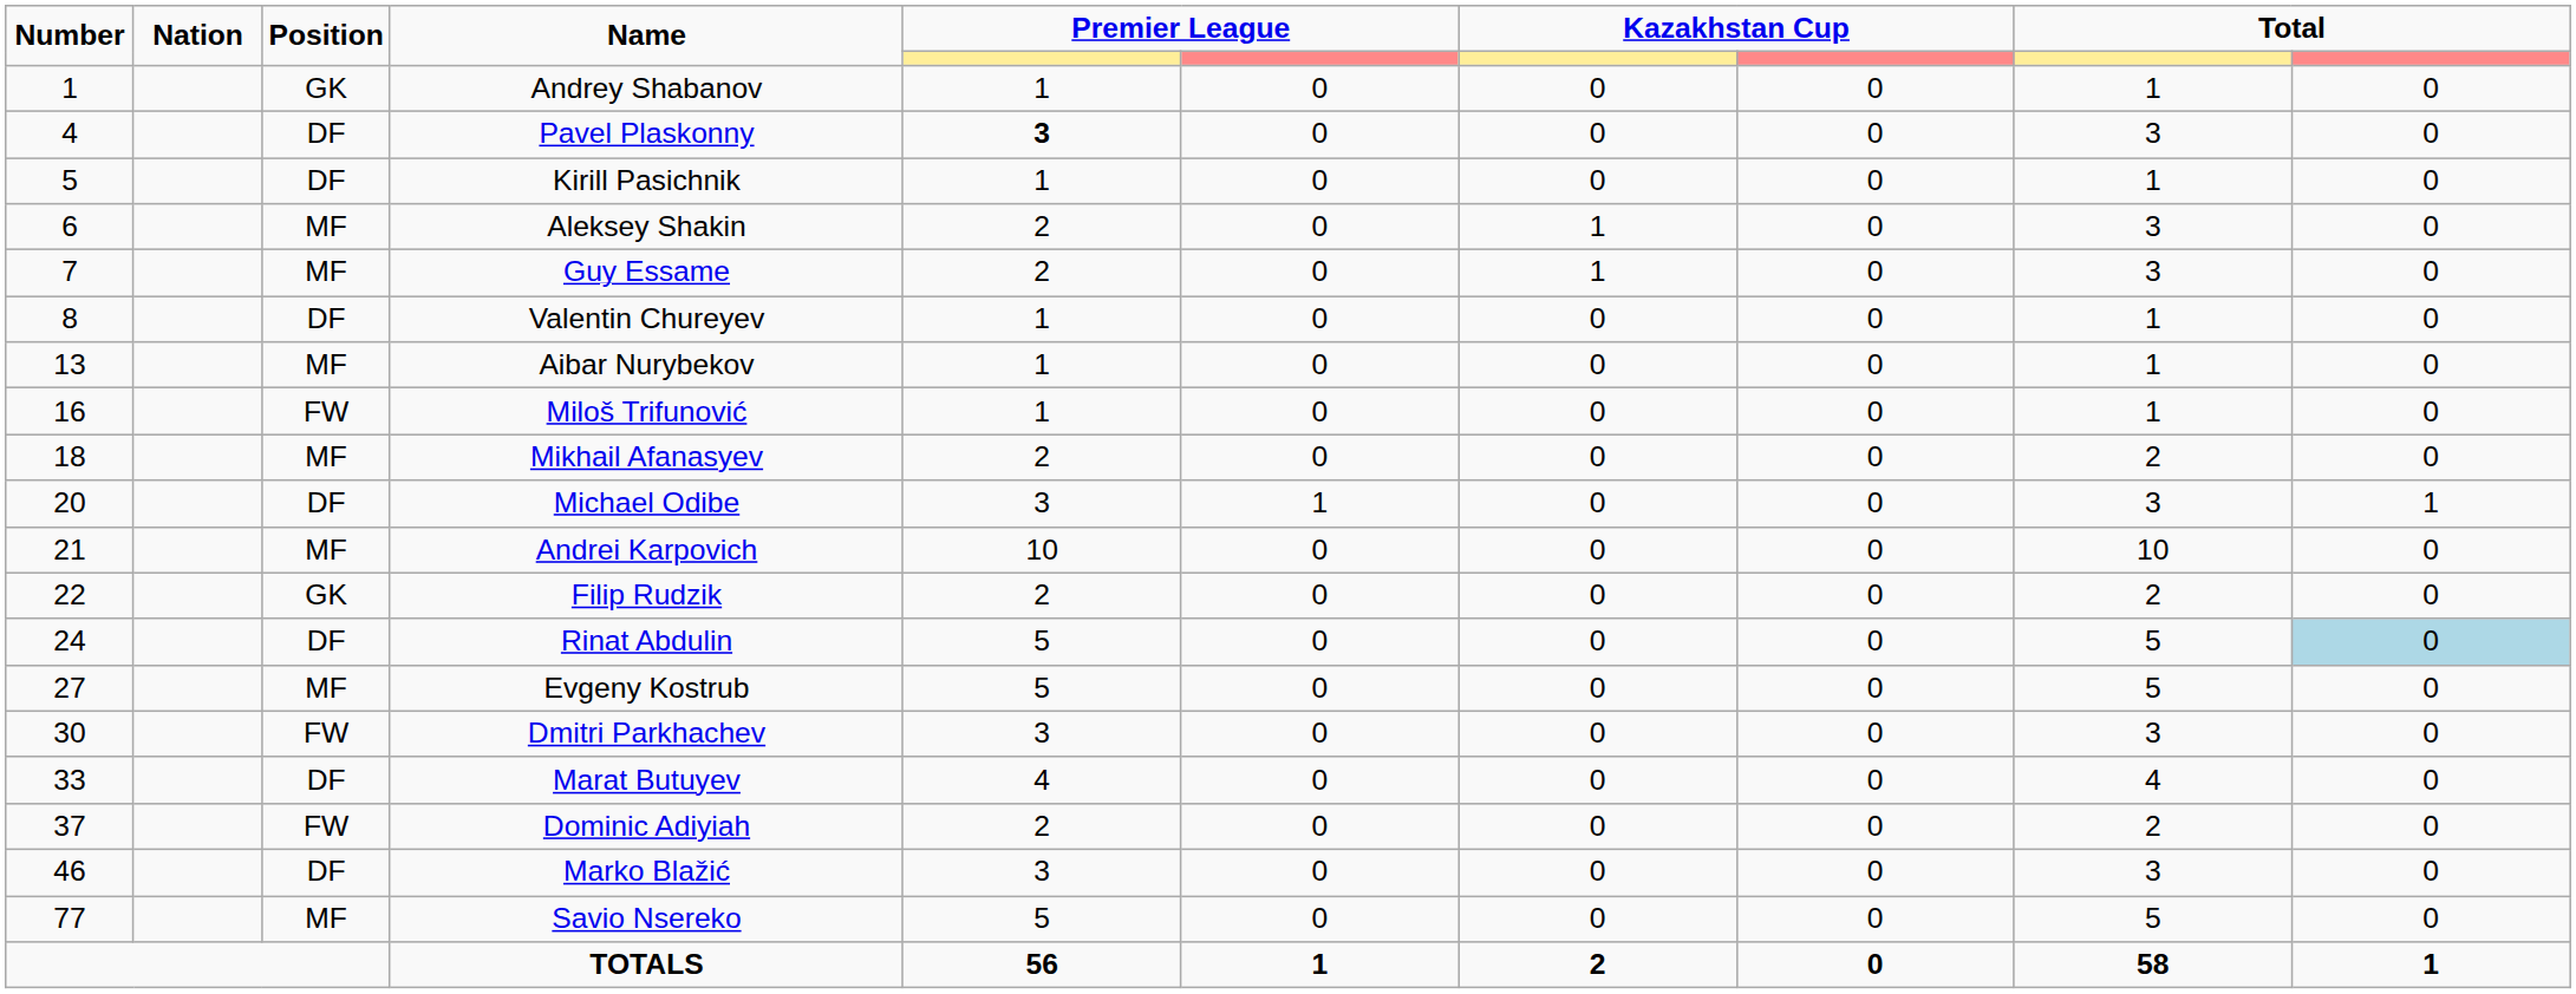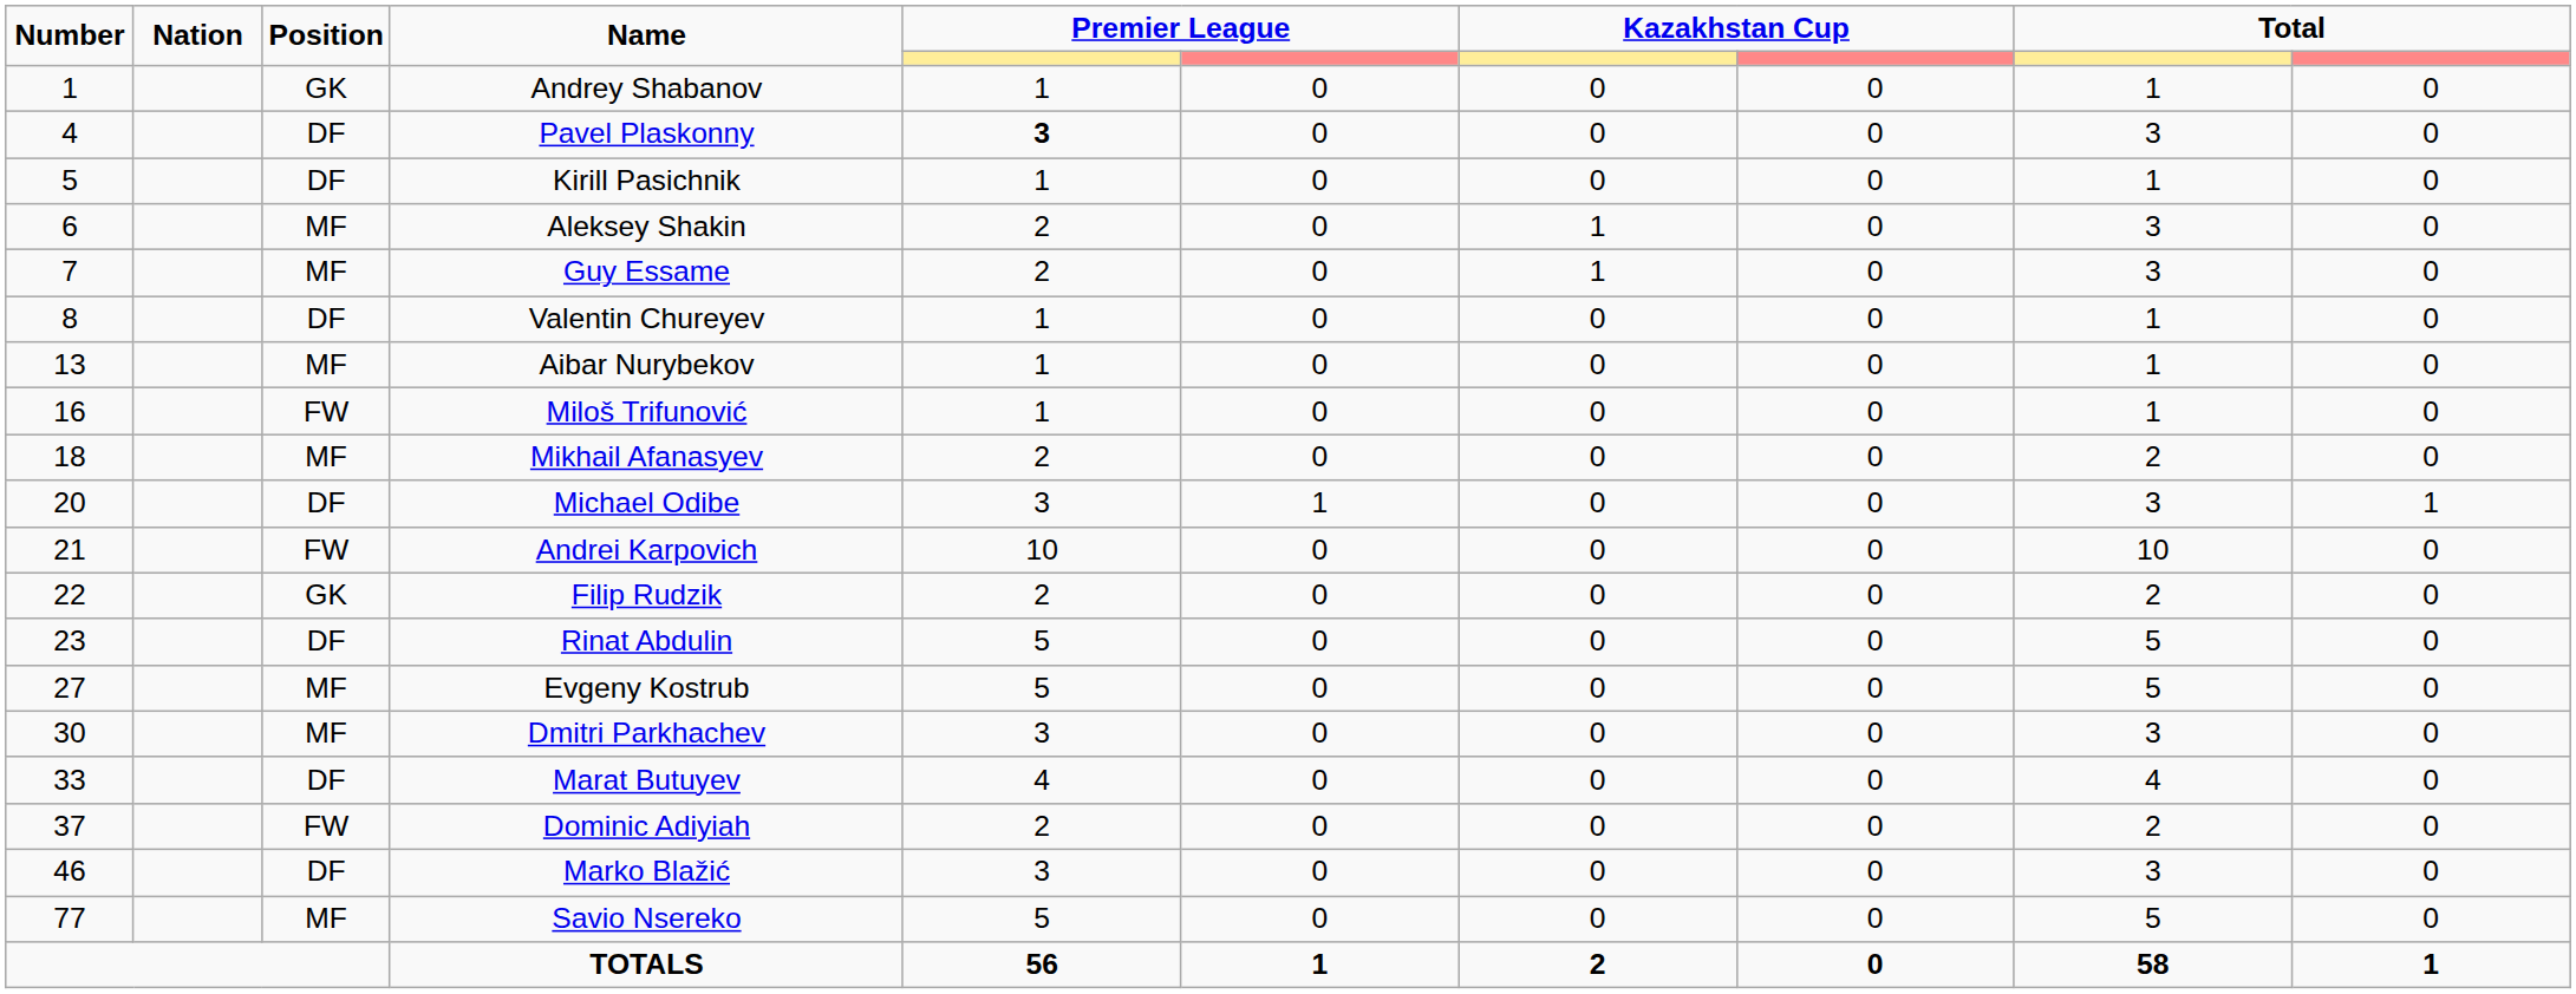 <table class="wikitable" style="text-align:center;">
 <tr>
 <td rowspan="2"  style="width:5%; text-align:center;"><strong>Number</strong></td>
 <td rowspan="2"  style="width:5%; text-align:center;"><strong>Nation</strong></td>
 <td rowspan="2"  style="width:5%; text-align:center;"><strong>Position</strong></td>
 <td rowspan="2"  style="width:20%; text-align:center;"><strong>Name</strong></td>
 <td colspan="2" style="text-align:center;"><strong><a href='#'>Premier League</a></strong></td>
 <td colspan="2" style="text-align:center;"><strong><a href='#'>Kazakhstan Cup</a></strong></td>
 <td colspan="2" style="text-align:center;"><strong>Total</strong></td>
 </tr>
 <tr>
 <th style="width:60px; background:#fe9;"></th>
 <th style="width:60px; background:#ff8888;"></th>
 <th style="width:60px; background:#fe9;"></th>
 <th style="width:60px; background:#ff8888;"></th>
 <th style="width:60px; background:#fe9;"></th>
 <th style="width:60px; background:#ff8888;"></th>
 </tr>
 <tr>
 <td>1</td>
 <td></td>
 <td>GK</td>
 <td>Andrey Shabanov</td>
 <td>1</td>
 <td>0</td>
 <td>0</td>
 <td>0</td>
 <td>1</td>
 <td>0</td>
 </tr>
 <tr>
 <td>4</td>
 <td></td>
 <td>DF</td>
 <td><a href='#'>Pavel Plaskonny</a></td>
 <td><strong>3</strong></td>
 <td>0</td>
 <td>0</td>
 <td>0</td>
 <td>3</td>
 <td>0</td>
 </tr>
 <tr>
 <td>5</td>
 <td></td>
 <td>DF</td>
 <td>Kirill Pasichnik</td>
 <td>1</td>
 <td>0</td>
 <td>0</td>
 <td>0</td>
 <td>1</td>
 <td>0</td>
 </tr>
 <tr>
 <td>6</td>
 <td></td>
 <td>MF</td>
 <td>Aleksey Shakin</td>
 <td>2</td>
 <td>0</td>
 <td>1</td>
 <td>0</td>
 <td>3</td>
 <td>0</td>
 </tr>
 <tr>
 <td>7</td>
 <td></td>
 <td>MF</td>
 <td><a href='#'>Guy Essame</a></td>
 <td>2</td>
 <td>0</td>
 <td>1</td>
 <td>0</td>
 <td>3</td>
 <td>0</td>
 </tr>
 <tr>
 <td>8</td>
 <td></td>
 <td>DF</td>
 <td>Valentin Chureyev</td>
 <td>1</td>
 <td>0</td>
 <td>0</td>
 <td>0</td>
 <td>1</td>
 <td>0</td>
 </tr>
 <tr>
 <td>13</td>
 <td></td>
 <td>MF</td>
 <td>Aibar Nurybekov</td>
 <td>1</td>
 <td>0</td>
 <td>0</td>
 <td>0</td>
 <td>1</td>
 <td>0</td>
 </tr>
 <tr>
 <td>16</td>
 <td></td>
 <td>FW</td>
 <td><a href='#'>Miloš Trifunović</a></td>
 <td>1</td>
 <td>0</td>
 <td>0</td>
 <td>0</td>
 <td>1</td>
 <td>0</td>
 </tr>
 <tr>
 <td>18</td>
 <td></td>
 <td>MF</td>
 <td><a href='#'>Mikhail Afanasyev</a></td>
 <td>2</td>
 <td>0</td>
 <td>0</td>
 <td>0</td>
 <td>2</td>
 <td>0</td>
 </tr>
 <tr>
 <td>20</td>
 <td></td>
 <td>DF</td>
 <td><a href='#'>Michael Odibe</a></td>
 <td>3</td>
 <td>1</td>
 <td>0</td>
 <td>0</td>
 <td>3</td>
 <td>1</td>
 </tr>
 <tr>
 <td>21</td>
 <td></td>
-<td>MF</td>
+<td>FW</td>
 <td><a href='#'>Andrei Karpovich</a></td>
 <td>10</td>
 <td>0</td>
 <td>0</td>
 <td>0</td>
 <td>10</td>
 <td>0</td>
 </tr>
 <tr>
 <td>22</td>
 <td></td>
 <td>GK</td>
 <td><a href='#'>Filip Rudzik</a></td>
 <td>2</td>
 <td>0</td>
 <td>0</td>
 <td>0</td>
 <td>2</td>
 <td>0</td>
 </tr>
 <tr>
-<td>24</td>
+<td>23</td>
 <td></td>
 <td>DF</td>
 <td><a href='#'>Rinat Abdulin</a></td>
 <td>5</td>
 <td>0</td>
 <td>0</td>
 <td>0</td>
 <td>5</td>
-<td style="background: lightblue;">0</td>
+<td>0</td>
 </tr>
 <tr>
 <td>27</td>
 <td></td>
 <td>MF</td>
 <td>Evgeny Kostrub</td>
 <td>5</td>
 <td>0</td>
 <td>0</td>
 <td>0</td>
 <td>5</td>
 <td>0</td>
 </tr>
 <tr>
 <td>30</td>
 <td></td>
-<td>FW</td>
+<td>MF</td>
 <td><a href='#'>Dmitri Parkhachev</a></td>
 <td>3</td>
 <td>0</td>
 <td>0</td>
 <td>0</td>
 <td>3</td>
 <td>0</td>
 </tr>
 <tr>
 <td>33</td>
 <td></td>
 <td>DF</td>
 <td><a href='#'>Marat Butuyev</a></td>
 <td>4</td>
 <td>0</td>
 <td>0</td>
 <td>0</td>
 <td>4</td>
 <td>0</td>
 </tr>
 <tr>
 <td>37</td>
 <td></td>
 <td>FW</td>
 <td><a href='#'>Dominic Adiyiah</a></td>
 <td>2</td>
 <td>0</td>
 <td>0</td>
 <td>0</td>
 <td>2</td>
 <td>0</td>
 </tr>
 <tr>
 <td>46</td>
 <td></td>
 <td>DF</td>
 <td><a href='#'>Marko Blažić</a></td>
 <td>3</td>
 <td>0</td>
 <td>0</td>
 <td>0</td>
 <td>3</td>
 <td>0</td>
 </tr>
 <tr>
 <td>77</td>
 <td></td>
 <td>MF</td>
 <td><a href='#'>Savio Nsereko</a></td>
 <td>5</td>
 <td>0</td>
 <td>0</td>
 <td>0</td>
 <td>5</td>
 <td>0</td>
 </tr>
 <tr>
 <td colspan="3"></td>
 <td><strong>TOTALS</strong></td>
 <td><strong>56</strong></td>
 <td><strong>1</strong></td>
 <td><strong>2</strong></td>
 <td><strong>0</strong></td>
 <td><strong>58</strong></td>
 <td><strong>1</strong></td>
 </tr>
 </table>
